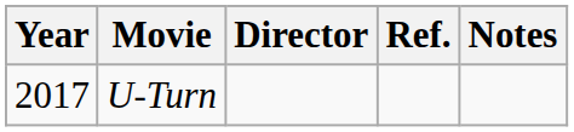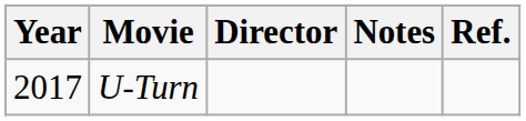 <table class="wikitable">
 <tr>
 <th>Year</th>
 <th>Movie</th>
 <th>Director</th>
+<th>Notes</th>
 <th>Ref.</th>
-<th>Notes</th>
 </tr>
 <tr>
 <td>2017</td>
 <td><em>U-Turn</em></td>
 <td></td>
 <td></td>
 <td></td>
 </tr>
 </table>
